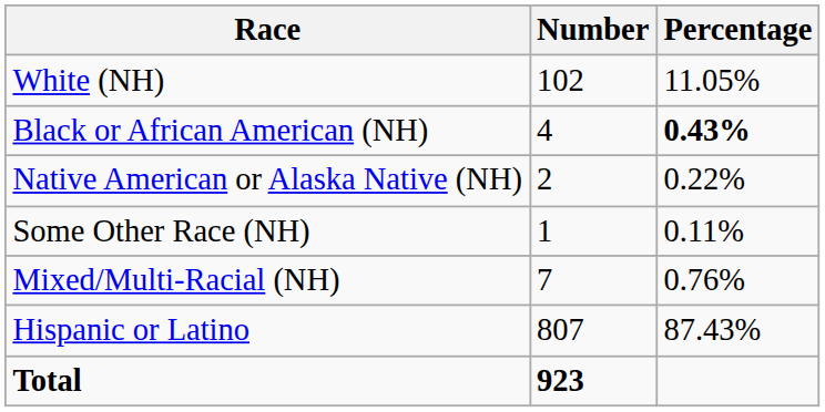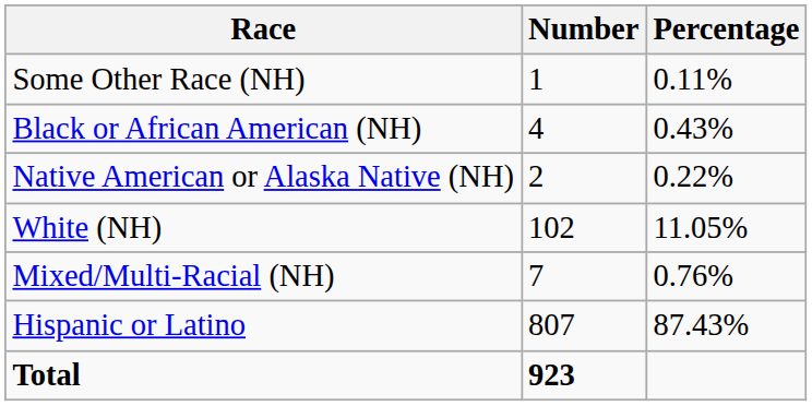 <table class="wikitable">
 <tr>
 <th>Race</th>
 <th>Number</th>
 <th>Percentage</th>
 </tr>
 <tr>
-<td><a href='#'>White</a> (NH)</td>
-<td>102</td>
-<td>11.05%</td>
+<td>Some Other Race (NH)</td>
+<td>1</td>
+<td>0.11%</td>
 </tr>
 <tr>
 <td><a href='#'>Black or African American</a> (NH)</td>
 <td>4</td>
-<td><strong>0.43%</strong></td>
+<td>0.43%</td>
 </tr>
 <tr>
 <td><a href='#'>Native American</a> or <a href='#'>Alaska Native</a> (NH)</td>
 <td>2</td>
 <td>0.22%</td>
 </tr>
 <tr>
-<td>Some Other Race (NH)</td>
-<td>1</td>
-<td>0.11%</td>
+<td><a href='#'>White</a> (NH)</td>
+<td>102</td>
+<td>11.05%</td>
 </tr>
 <tr>
 <td><a href='#'>Mixed/Multi-Racial</a> (NH)</td>
 <td>7</td>
 <td>0.76%</td>
 </tr>
 <tr>
 <td><a href='#'>Hispanic or Latino</a></td>
 <td>807</td>
 <td>87.43%</td>
 </tr>
 <tr>
 <td><strong>Total</strong></td>
 <td><strong>923</strong></td>
 <td></td>
 </tr>
 </table>
